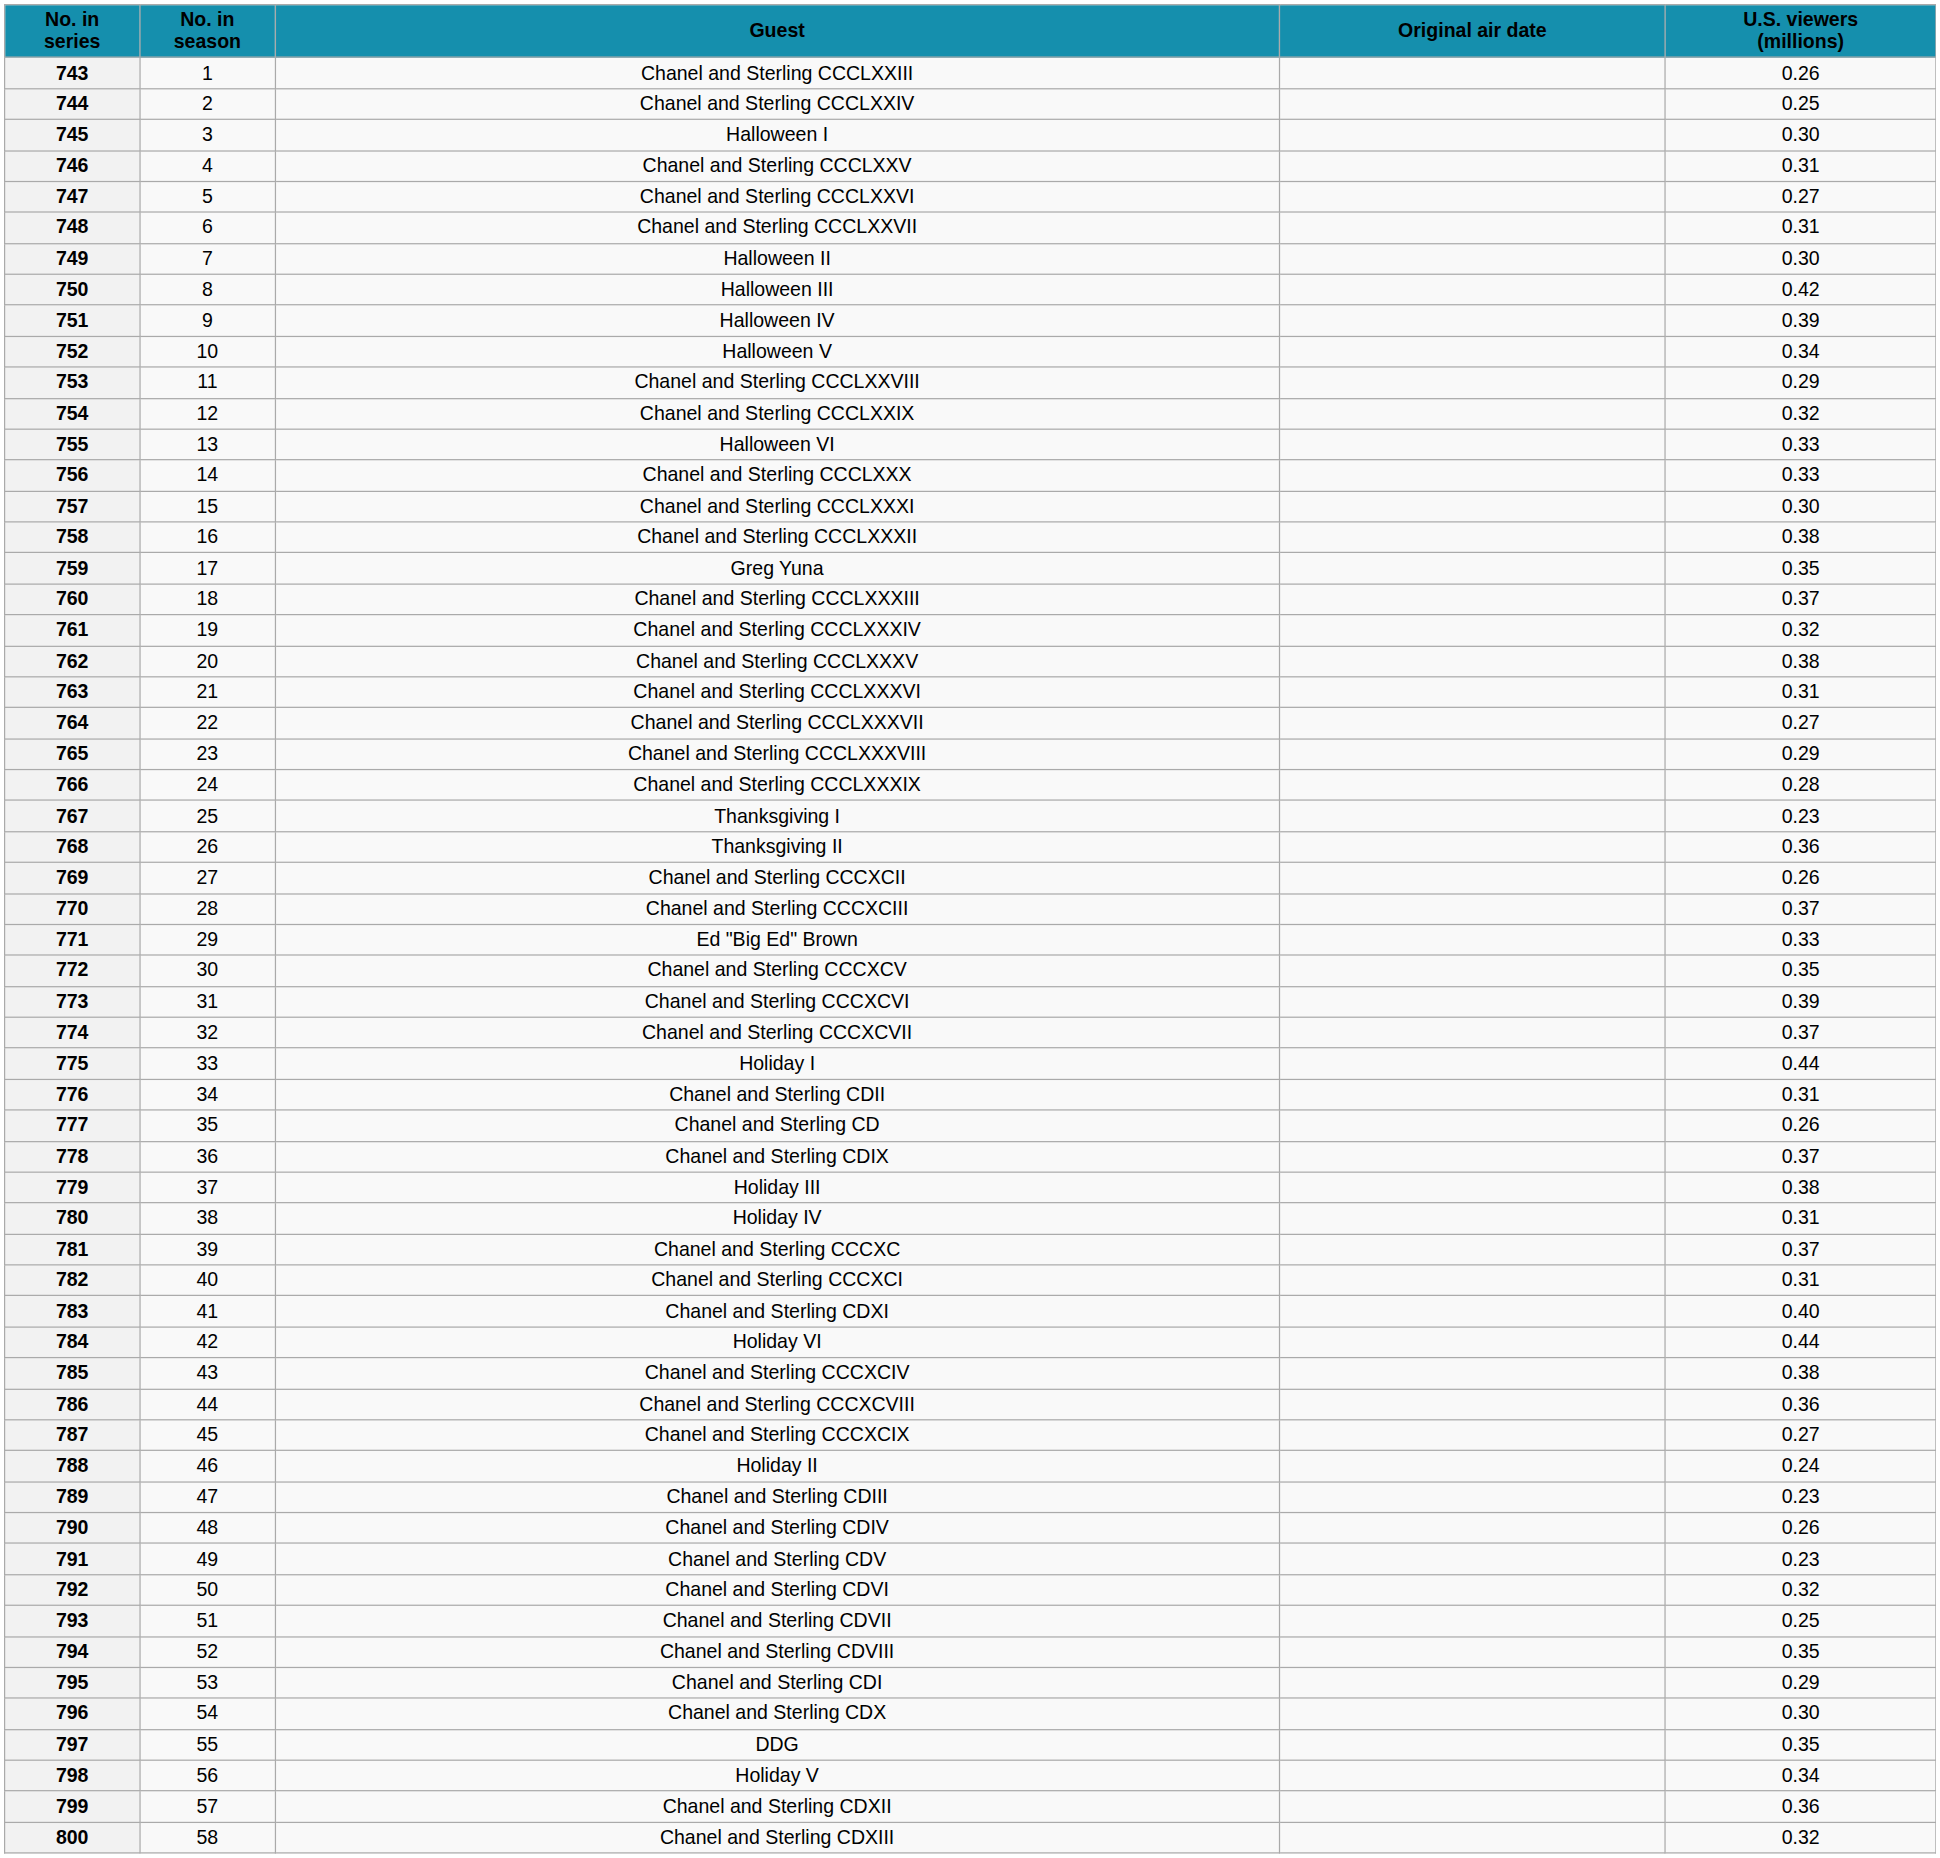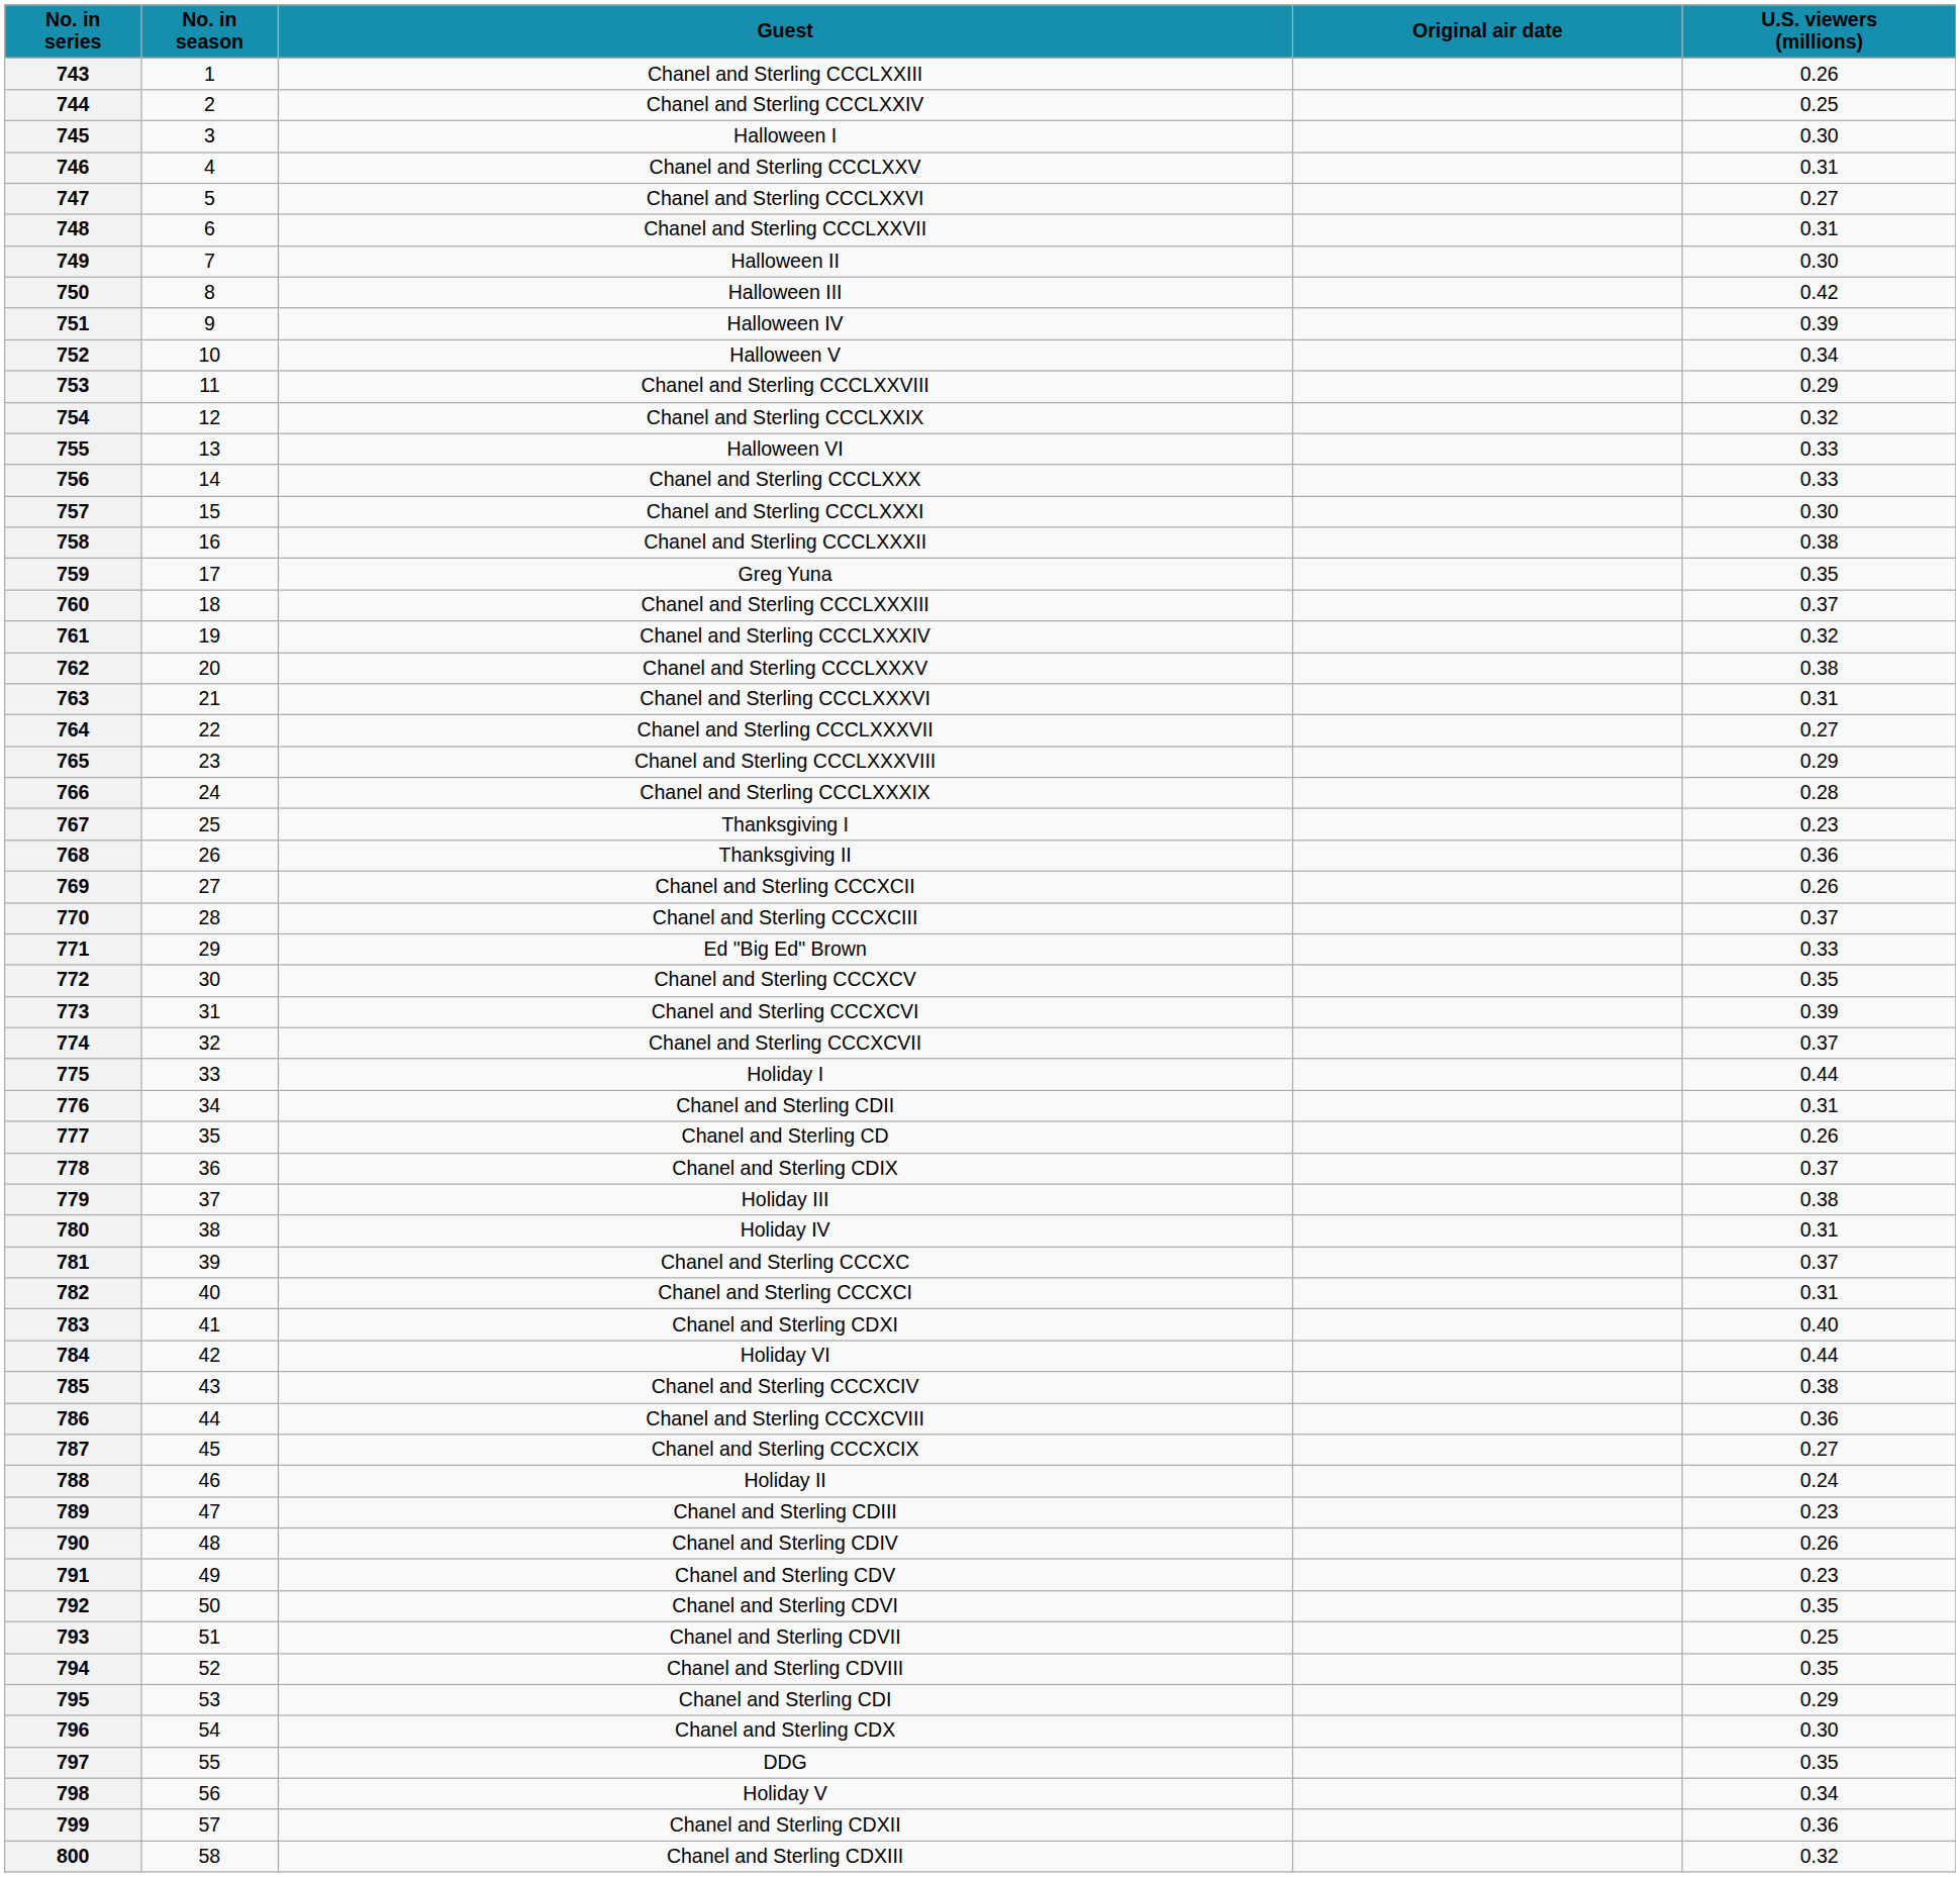 <table class="wikitable plainrowheaders" style="width:100%;text-align: center">
 <tr>
 <th scope="col" style="background-color: #158FAD; color: #000000;" width=7%>No. in<br>series</th>
 <th scope="col" style="background-color: #158FAD; color: #000000;" width=7%>No. in<br>season</th>
 <th scope="col" style="background-color: #158FAD; color: #000000;">Guest</th>
 <th scope="col" style="background-color: #158FAD; color: #000000;" width=20%>Original air date</th>
 <th scope="col" style="background-color: #158FAD; color: #000000;" width=14%>U.S. viewers<br>(millions)</th>
 </tr>
 <tr>
 <th>743</th>
 <td>1</td>
 <td>Chanel and Sterling CCCLXXIII</td>
 <td></td>
 <td>0.26</td>
 </tr>
 <tr>
 <th>744</th>
 <td>2</td>
 <td>Chanel and Sterling CCCLXXIV</td>
 <td></td>
 <td>0.25</td>
 </tr>
 <tr>
 <th>745</th>
 <td>3</td>
 <td>Halloween I</td>
 <td></td>
 <td>0.30</td>
 </tr>
 <tr>
 <th>746</th>
 <td>4</td>
 <td>Chanel and Sterling CCCLXXV</td>
 <td></td>
 <td>0.31</td>
 </tr>
 <tr>
 <th>747</th>
 <td>5</td>
 <td>Chanel and Sterling CCCLXXVI</td>
 <td></td>
 <td>0.27</td>
 </tr>
 <tr>
 <th>748</th>
 <td>6</td>
 <td>Chanel and Sterling CCCLXXVII</td>
 <td></td>
 <td>0.31</td>
 </tr>
 <tr>
 <th>749</th>
 <td>7</td>
 <td>Halloween II</td>
 <td></td>
 <td>0.30</td>
 </tr>
 <tr>
 <th>750</th>
 <td>8</td>
 <td>Halloween III</td>
 <td></td>
 <td>0.42</td>
 </tr>
 <tr>
 <th>751</th>
 <td>9</td>
 <td>Halloween IV</td>
 <td></td>
 <td>0.39</td>
 </tr>
 <tr>
 <th>752</th>
 <td>10</td>
 <td>Halloween V</td>
 <td></td>
 <td>0.34</td>
 </tr>
 <tr>
 <th>753</th>
 <td>11</td>
 <td>Chanel and Sterling CCCLXXVIII</td>
 <td></td>
 <td>0.29</td>
 </tr>
 <tr>
 <th>754</th>
 <td>12</td>
 <td>Chanel and Sterling CCCLXXIX</td>
 <td></td>
 <td>0.32</td>
 </tr>
 <tr>
 <th>755</th>
 <td>13</td>
 <td>Halloween VI</td>
 <td></td>
 <td>0.33</td>
 </tr>
 <tr>
 <th>756</th>
 <td>14</td>
 <td>Chanel and Sterling CCCLXXX</td>
 <td></td>
 <td>0.33</td>
 </tr>
 <tr>
 <th>757</th>
 <td>15</td>
 <td>Chanel and Sterling CCCLXXXI</td>
 <td></td>
 <td>0.30</td>
 </tr>
 <tr>
 <th>758</th>
 <td>16</td>
 <td>Chanel and Sterling CCCLXXXII</td>
 <td></td>
 <td>0.38</td>
 </tr>
 <tr>
 <th>759</th>
 <td>17</td>
 <td>Greg Yuna</td>
 <td></td>
 <td>0.35</td>
 </tr>
 <tr>
 <th>760</th>
 <td>18</td>
 <td>Chanel and Sterling CCCLXXXIII</td>
 <td></td>
 <td>0.37</td>
 </tr>
 <tr>
 <th>761</th>
 <td>19</td>
 <td>Chanel and Sterling CCCLXXXIV</td>
 <td></td>
 <td>0.32</td>
 </tr>
 <tr>
 <th>762</th>
 <td>20</td>
 <td>Chanel and Sterling CCCLXXXV</td>
 <td></td>
 <td>0.38</td>
 </tr>
 <tr>
 <th>763</th>
 <td>21</td>
 <td>Chanel and Sterling CCCLXXXVI</td>
 <td></td>
 <td>0.31</td>
 </tr>
 <tr>
 <th>764</th>
 <td>22</td>
 <td>Chanel and Sterling CCCLXXXVII</td>
 <td></td>
 <td>0.27</td>
 </tr>
 <tr>
 <th>765</th>
 <td>23</td>
 <td>Chanel and Sterling CCCLXXXVIII</td>
 <td></td>
 <td>0.29</td>
 </tr>
 <tr>
 <th>766</th>
 <td>24</td>
 <td>Chanel and Sterling CCCLXXXIX</td>
 <td></td>
 <td>0.28</td>
 </tr>
 <tr>
 <th>767</th>
 <td>25</td>
 <td>Thanksgiving I</td>
 <td></td>
 <td>0.23</td>
 </tr>
 <tr>
 <th>768</th>
 <td>26</td>
 <td>Thanksgiving II</td>
 <td></td>
 <td>0.36</td>
 </tr>
 <tr>
 <th>769</th>
 <td>27</td>
 <td>Chanel and Sterling CCCXCII</td>
 <td></td>
 <td>0.26</td>
 </tr>
 <tr>
 <th>770</th>
 <td>28</td>
 <td>Chanel and Sterling CCCXCIII</td>
 <td></td>
 <td>0.37</td>
 </tr>
 <tr>
 <th>771</th>
 <td>29</td>
 <td>Ed "Big Ed" Brown</td>
 <td></td>
 <td>0.33</td>
 </tr>
 <tr>
 <th>772</th>
 <td>30</td>
 <td>Chanel and Sterling CCCXCV</td>
 <td></td>
 <td>0.35</td>
 </tr>
 <tr>
 <th>773</th>
 <td>31</td>
 <td>Chanel and Sterling CCCXCVI</td>
 <td></td>
 <td>0.39</td>
 </tr>
 <tr>
 <th>774</th>
 <td>32</td>
 <td>Chanel and Sterling CCCXCVII</td>
 <td></td>
 <td>0.37</td>
 </tr>
 <tr>
 <th>775</th>
 <td>33</td>
 <td>Holiday I</td>
 <td></td>
 <td>0.44</td>
 </tr>
 <tr>
 <th>776</th>
 <td>34</td>
 <td>Chanel and Sterling CDII</td>
 <td></td>
 <td>0.31</td>
 </tr>
 <tr>
 <th>777</th>
 <td>35</td>
 <td>Chanel and Sterling CD</td>
 <td></td>
 <td>0.26</td>
 </tr>
 <tr>
 <th>778</th>
 <td>36</td>
 <td>Chanel and Sterling CDIX</td>
 <td></td>
 <td>0.37</td>
 </tr>
 <tr>
 <th>779</th>
 <td>37</td>
 <td>Holiday III</td>
 <td></td>
 <td>0.38</td>
 </tr>
 <tr>
 <th>780</th>
 <td>38</td>
 <td>Holiday IV</td>
 <td></td>
 <td>0.31</td>
 </tr>
 <tr>
 <th>781</th>
 <td>39</td>
 <td>Chanel and Sterling CCCXC</td>
 <td></td>
 <td>0.37</td>
 </tr>
 <tr>
 <th>782</th>
 <td>40</td>
 <td>Chanel and Sterling CCCXCI</td>
 <td></td>
 <td>0.31</td>
 </tr>
 <tr>
 <th>783</th>
 <td>41</td>
 <td>Chanel and Sterling CDXI</td>
 <td></td>
 <td>0.40</td>
 </tr>
 <tr>
 <th>784</th>
 <td>42</td>
 <td>Holiday VI</td>
 <td></td>
 <td>0.44</td>
 </tr>
 <tr>
 <th>785</th>
 <td>43</td>
 <td>Chanel and Sterling CCCXCIV</td>
 <td></td>
 <td>0.38</td>
 </tr>
 <tr>
 <th>786</th>
 <td>44</td>
 <td>Chanel and Sterling CCCXCVIII</td>
 <td></td>
 <td>0.36</td>
 </tr>
 <tr>
 <th>787</th>
 <td>45</td>
 <td>Chanel and Sterling CCCXCIX</td>
 <td></td>
 <td>0.27</td>
 </tr>
 <tr>
 <th>788</th>
 <td>46</td>
 <td>Holiday II</td>
 <td></td>
 <td>0.24</td>
 </tr>
 <tr>
 <th>789</th>
 <td>47</td>
 <td>Chanel and Sterling CDIII</td>
 <td></td>
 <td>0.23</td>
 </tr>
 <tr>
 <th>790</th>
 <td>48</td>
 <td>Chanel and Sterling CDIV</td>
 <td></td>
 <td>0.26</td>
 </tr>
 <tr>
 <th>791</th>
 <td>49</td>
 <td>Chanel and Sterling CDV</td>
 <td></td>
 <td>0.23</td>
 </tr>
 <tr>
 <th>792</th>
 <td>50</td>
 <td>Chanel and Sterling CDVI</td>
 <td></td>
-<td>0.32</td>
+<td>0.35</td>
 </tr>
 <tr>
 <th>793</th>
 <td>51</td>
 <td>Chanel and Sterling CDVII</td>
 <td></td>
 <td>0.25</td>
 </tr>
 <tr>
 <th>794</th>
 <td>52</td>
 <td>Chanel and Sterling CDVIII</td>
 <td></td>
 <td>0.35</td>
 </tr>
 <tr>
 <th>795</th>
 <td>53</td>
 <td>Chanel and Sterling CDI</td>
 <td></td>
 <td>0.29</td>
 </tr>
 <tr>
 <th>796</th>
 <td>54</td>
 <td>Chanel and Sterling CDX</td>
 <td></td>
 <td>0.30</td>
 </tr>
 <tr>
 <th>797</th>
 <td>55</td>
 <td>DDG</td>
 <td></td>
 <td>0.35</td>
 </tr>
 <tr>
 <th>798</th>
 <td>56</td>
 <td>Holiday V</td>
 <td></td>
 <td>0.34</td>
 </tr>
 <tr>
 <th>799</th>
 <td>57</td>
 <td>Chanel and Sterling CDXII</td>
 <td></td>
 <td>0.36</td>
 </tr>
 <tr>
 <th>800</th>
 <td>58</td>
 <td>Chanel and Sterling CDXIII</td>
 <td></td>
 <td>0.32</td>
 </tr>
 </table>
